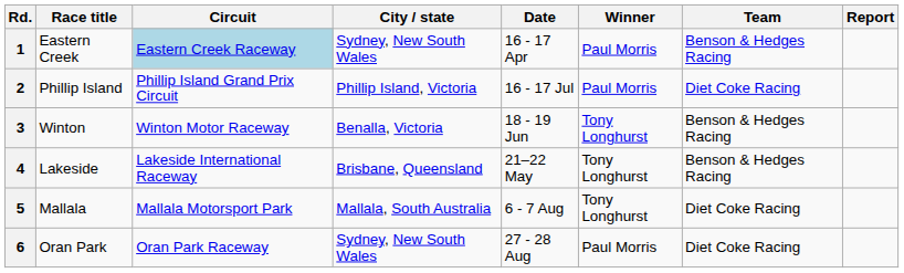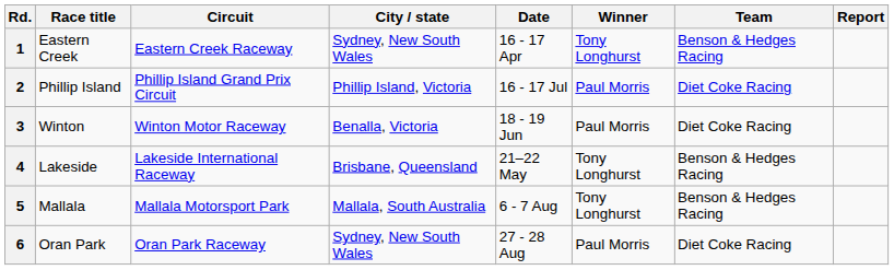 <table class="wikitable" style="font-size: 90%">
 <tr>
 <th>Rd.</th>
 <th>Race title</th>
 <th>Circuit</th>
 <th>City / state</th>
 <th>Date</th>
 <th>Winner</th>
 <th>Team</th>
 <th>Report</th>
 </tr>
 <tr>
 <th>1</th>
 <td> Eastern Creek</td>
-<td style="background: lightblue;"><a href='#'>Eastern Creek Raceway</a></td>
+<td><a href='#'>Eastern Creek Raceway</a></td>
 <td><a href='#'>Sydney</a>, <a href='#'>New South Wales</a></td>
 <td>16 - 17 Apr</td>
-<td><a href='#'>Paul Morris</a></td>
+<td><a href='#'>Tony Longhurst</a></td>
 <td><a href='#'>Benson & Hedges Racing</a></td>
 <td></td>
 </tr>
 <tr>
 <th>2</th>
 <td> Phillip Island</td>
 <td><a href='#'>Phillip Island Grand Prix Circuit</a></td>
 <td><a href='#'>Phillip Island</a>, <a href='#'>Victoria</a></td>
 <td>16 - 17 Jul</td>
 <td><a href='#'>Paul Morris</a></td>
 <td><a href='#'>Diet Coke Racing</a></td>
 <td></td>
 </tr>
 <tr>
 <th>3</th>
 <td> Winton</td>
 <td><a href='#'>Winton Motor Raceway</a></td>
 <td><a href='#'>Benalla</a>, <a href='#'>Victoria</a></td>
 <td>18 - 19 Jun</td>
-<td><a href='#'>Tony Longhurst</a></td>
-<td>Benson & Hedges Racing</td>
+<td>Paul Morris</td>
+<td>Diet Coke Racing</td>
 <td></td>
 </tr>
 <tr>
 <th>4</th>
 <td> Lakeside</td>
 <td><a href='#'>Lakeside International Raceway</a></td>
 <td><a href='#'>Brisbane</a>, <a href='#'>Queensland</a></td>
 <td>21–22 May</td>
 <td>Tony Longhurst</td>
 <td>Benson & Hedges Racing</td>
 <td></td>
 </tr>
 <tr>
 <th>5</th>
 <td> Mallala</td>
 <td><a href='#'>Mallala Motorsport Park</a></td>
 <td><a href='#'>Mallala</a>, <a href='#'>South Australia</a></td>
 <td>6 - 7 Aug</td>
 <td>Tony Longhurst</td>
-<td>Diet Coke Racing</td>
+<td>Benson & Hedges Racing</td>
 <td></td>
 </tr>
 <tr>
 <th>6</th>
 <td> Oran Park</td>
 <td><a href='#'>Oran Park Raceway</a></td>
 <td><a href='#'>Sydney</a>, <a href='#'>New South Wales</a></td>
 <td>27 - 28 Aug</td>
 <td>Paul Morris</td>
 <td>Diet Coke Racing</td>
 <td></td>
 </tr>
 </table>
